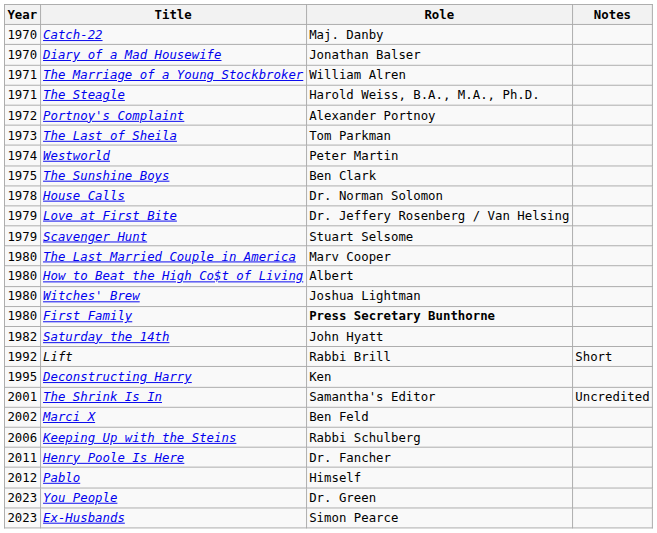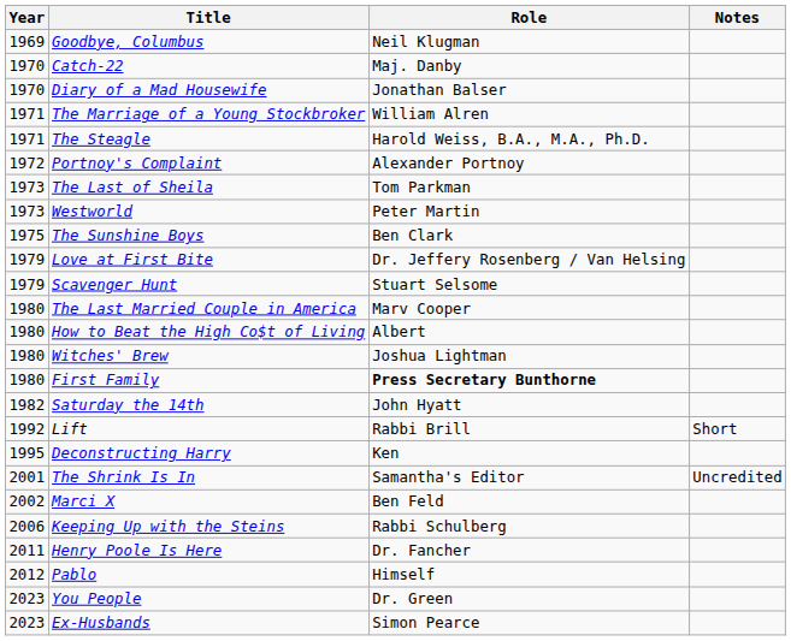 <table class = "wikitable">
 <tr>
 <th>Year</th>
 <th>Title</th>
 <th>Role</th>
 <th>Notes</th>
+</tr>
+<tr>
+<td>1969</td>
+<td><em><a href='#'>Goodbye, Columbus</a></em></td>
+<td>Neil Klugman</td>
+<td></td>
 </tr>
 <tr>
 <td>1970</td>
 <td><em><a href='#'>Catch-22</a></em></td>
 <td>Maj. Danby</td>
 <td></td>
 </tr>
 <tr>
 <td>1970</td>
 <td><em><a href='#'>Diary of a Mad Housewife</a></em></td>
 <td>Jonathan Balser</td>
 <td></td>
 </tr>
 <tr>
 <td>1971</td>
 <td><em><a href='#'>The Marriage of a Young Stockbroker</a></em></td>
 <td>William Alren</td>
 <td></td>
 </tr>
 <tr>
 <td>1971</td>
 <td><em><a href='#'>The Steagle</a></em></td>
 <td>Harold Weiss, B.A., M.A., Ph.D.</td>
 <td></td>
 </tr>
 <tr>
 <td>1972</td>
 <td><em><a href='#'>Portnoy's Complaint</a></em></td>
 <td>Alexander Portnoy</td>
 <td></td>
 </tr>
 <tr>
 <td>1973</td>
 <td><em><a href='#'>The Last of Sheila</a></em></td>
 <td>Tom Parkman</td>
 <td></td>
 </tr>
 <tr>
-<td>1974</td>
+<td>1973</td>
 <td><em><a href='#'>Westworld</a></em></td>
 <td>Peter Martin</td>
 <td></td>
 </tr>
 <tr>
 <td>1975</td>
 <td><em><a href='#'>The Sunshine Boys</a></em></td>
 <td>Ben Clark</td>
-<td></td>
-</tr>
-<tr>
-<td>1978</td>
-<td><em><a href='#'>House Calls</a></em></td>
-<td>Dr. Norman Solomon</td>
 <td></td>
 </tr>
 <tr>
 <td>1979</td>
 <td><em><a href='#'>Love at First Bite</a></em></td>
 <td>Dr. Jeffery Rosenberg / Van Helsing</td>
 <td></td>
 </tr>
 <tr>
 <td>1979</td>
 <td><em><a href='#'>Scavenger Hunt</a></em></td>
 <td>Stuart Selsome</td>
 <td></td>
 </tr>
 <tr>
 <td>1980</td>
 <td><em><a href='#'>The Last Married Couple in America</a></em></td>
 <td>Marv Cooper</td>
 <td></td>
 </tr>
 <tr>
 <td>1980</td>
 <td><em><a href='#'>How to Beat the High Co$t of Living</a></em></td>
 <td>Albert</td>
 <td></td>
 </tr>
 <tr>
 <td>1980</td>
 <td><em><a href='#'>Witches' Brew</a></em></td>
 <td>Joshua Lightman</td>
 <td></td>
 </tr>
 <tr>
 <td>1980</td>
 <td><em><a href='#'>First Family</a></em></td>
 <td><strong>Press Secretary Bunthorne</strong></td>
 <td></td>
 </tr>
 <tr>
 <td>1982</td>
 <td><em><a href='#'>Saturday the 14th</a></em></td>
 <td>John Hyatt</td>
 <td></td>
 </tr>
 <tr>
 <td>1992</td>
 <td><em>Lift</em></td>
 <td>Rabbi Brill</td>
 <td>Short</td>
 </tr>
 <tr>
 <td>1995</td>
 <td><em><a href='#'>Deconstructing Harry</a></em></td>
 <td>Ken</td>
 <td></td>
 </tr>
 <tr>
 <td>2001</td>
 <td><em><a href='#'>The Shrink Is In</a></em></td>
 <td>Samantha's Editor</td>
 <td>Uncredited</td>
 </tr>
 <tr>
 <td>2002</td>
 <td><em><a href='#'>Marci X</a></em></td>
 <td>Ben Feld</td>
 <td></td>
 </tr>
 <tr>
 <td>2006</td>
 <td><em><a href='#'>Keeping Up with the Steins</a></em></td>
 <td>Rabbi Schulberg</td>
 <td></td>
 </tr>
 <tr>
 <td>2011</td>
 <td><em><a href='#'>Henry Poole Is Here</a></em></td>
 <td>Dr. Fancher</td>
 <td></td>
 </tr>
 <tr>
 <td>2012</td>
 <td><em><a href='#'>Pablo</a></em></td>
 <td>Himself</td>
 <td></td>
 </tr>
 <tr>
 <td>2023</td>
 <td><em><a href='#'>You People</a></em></td>
 <td>Dr. Green</td>
 <td></td>
 </tr>
 <tr>
 <td>2023</td>
 <td><em><a href='#'>Ex-Husbands</a></em></td>
 <td>Simon Pearce</td>
 <td></td>
 </tr>
 </table>
